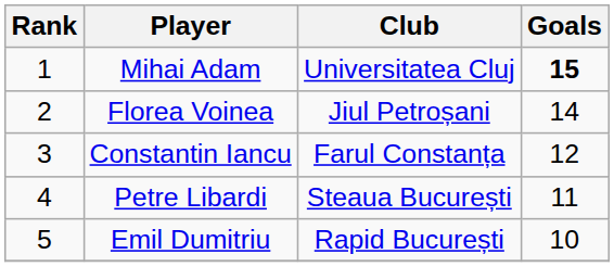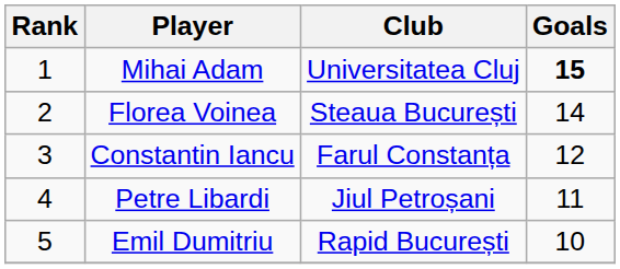 <table class="wikitable sortable" style="text-align:center">
 <tr>
 <th>Rank</th>
 <th>Player</th>
 <th>Club</th>
 <th>Goals</th>
 </tr>
 <tr>
 <td rowspan=1 align=center>1</td>
 <td><a href='#'>Mihai Adam</a></td>
 <td><a href='#'>Universitatea Cluj</a></td>
 <td rowspan=1 align=center><strong>15</strong></td>
 </tr>
 <tr>
 <td rowspan=1 align=center>2</td>
 <td><a href='#'>Florea Voinea</a></td>
-<td><a href='#'>Jiul Petroșani</a></td>
+<td><a href='#'>Steaua București</a></td>
 <td rowspan=1 align=center>14</td>
 </tr>
 <tr>
 <td rowspan=1 align=center>3</td>
 <td><a href='#'>Constantin Iancu</a></td>
 <td><a href='#'>Farul Constanța</a></td>
 <td rowspan=1 align=center>12</td>
 </tr>
 <tr>
 <td rowspan=1 align=center>4</td>
 <td><a href='#'>Petre Libardi</a></td>
-<td><a href='#'>Steaua București</a></td>
+<td><a href='#'>Jiul Petroșani</a></td>
 <td rowspan=1 align=center>11</td>
 </tr>
 <tr>
 <td rowspan=1 align=center>5</td>
 <td><a href='#'>Emil Dumitriu</a></td>
 <td><a href='#'>Rapid București</a></td>
 <td rowspan=1 align=center>10</td>
 </tr>
 <tr>
 </tr>
 </table>
